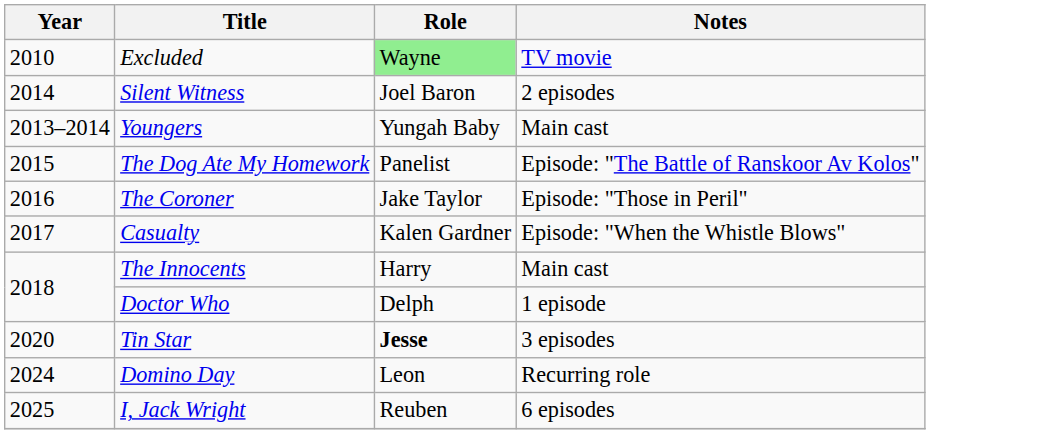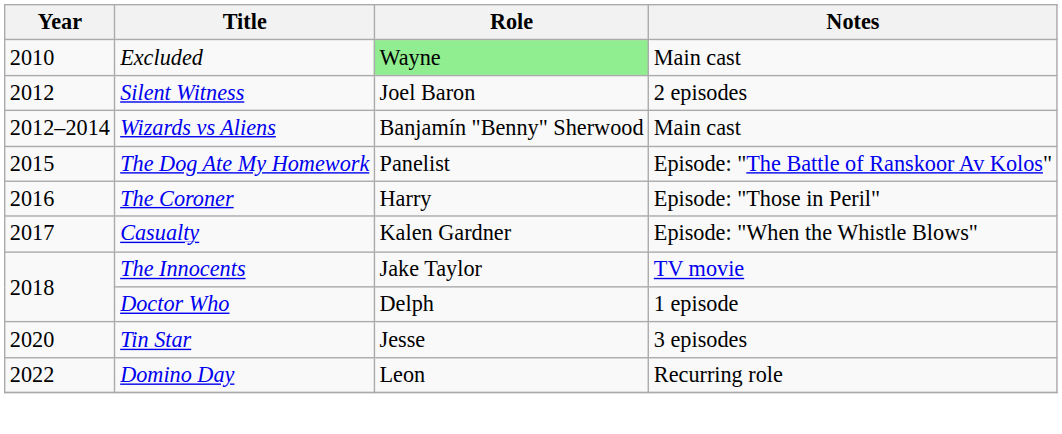 <table class="wikitable sortable">
 <tr>
 <th>Year</th>
 <th>Title</th>
 <th>Role</th>
 <th>Notes</th>
 </tr>
 <tr>
 <td>2010</td>
 <td><em>Excluded</em></td>
 <td style="background: lightgreen;">Wayne</td>
-<td><a href='#'>TV movie</a></td>
+<td>Main cast</td>
 </tr>
 <tr>
-<td>2014</td>
+<td>2012</td>
 <td><em><a href='#'>Silent Witness</a></em></td>
 <td>Joel Baron</td>
 <td>2 episodes</td>
 </tr>
 <tr>
-<td>2013–2014</td>
-<td><em><a href='#'>Youngers</a></em></td>
-<td>Yungah Baby</td>
+<td>2012–2014</td>
+<td><em><a href='#'>Wizards vs Aliens</a></em></td>
+<td>Banjamín "Benny" Sherwood</td>
 <td>Main cast</td>
 </tr>
 <tr>
 <td>2015</td>
 <td><em><a href='#'>The Dog Ate My Homework</a></em></td>
 <td>Panelist</td>
 <td>Episode: "<a href='#'>The Battle of Ranskoor Av Kolos</a>"</td>
 </tr>
 <tr>
 <td>2016</td>
 <td><em><a href='#'>The Coroner</a></em></td>
-<td>Jake Taylor</td>
+<td>Harry</td>
 <td>Episode: "Those in Peril"</td>
 </tr>
 <tr>
 <td>2017</td>
 <td><em><a href='#'>Casualty</a></em></td>
 <td>Kalen Gardner</td>
 <td>Episode: "When the Whistle Blows"</td>
 </tr>
 <tr>
 <td rowspan="2">2018</td>
 <td><em><a href='#'>The Innocents</a></em></td>
-<td>Harry</td>
-<td>Main cast</td>
+<td>Jake Taylor</td>
+<td><a href='#'>TV movie</a></td>
 </tr>
 <tr>
 <td><em><a href='#'>Doctor Who</a></em></td>
 <td>Delph</td>
 <td>1 episode</td>
 </tr>
 <tr>
 <td>2020</td>
 <td><em><a href='#'>Tin Star</a></em></td>
-<td><strong>Jesse</strong></td>
+<td>Jesse</td>
 <td>3 episodes</td>
 </tr>
 <tr>
-<td>2024</td>
+<td>2022</td>
 <td><em><a href='#'>Domino Day</a></em></td>
 <td>Leon</td>
 <td>Recurring role</td>
 </tr>
 <tr>
-<td>2025</td>
-<td><em><a href='#'>I, Jack Wright</a></em></td>
-<td>Reuben</td>
-<td>6 episodes</td>
-</tr>
-<tr>
 </tr>
 </table>
